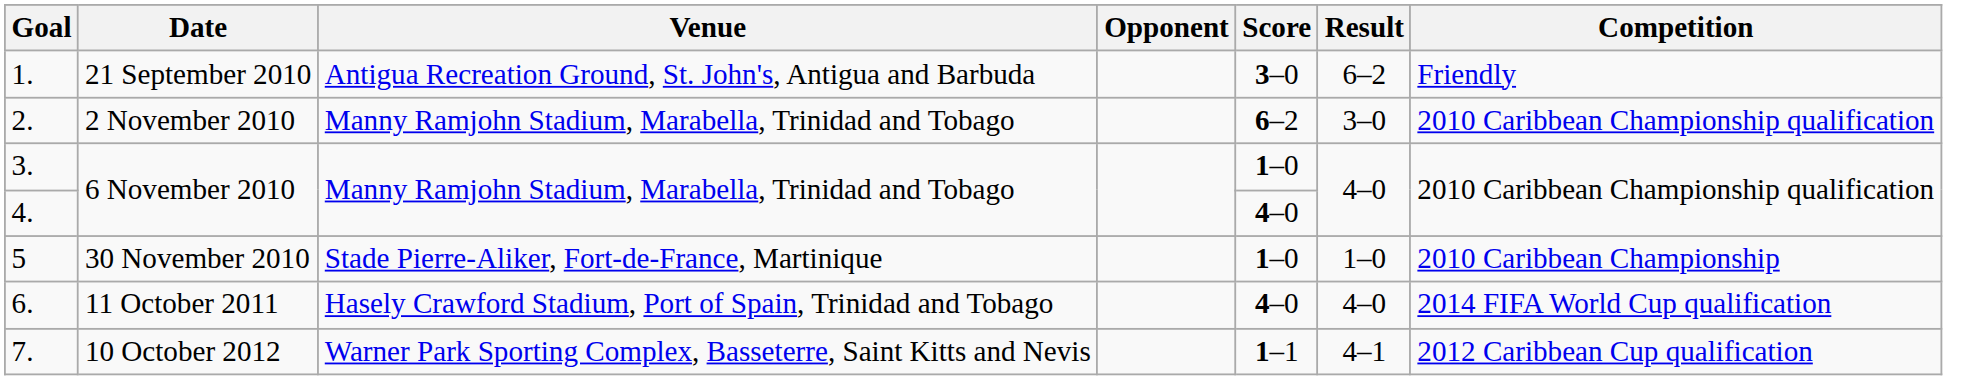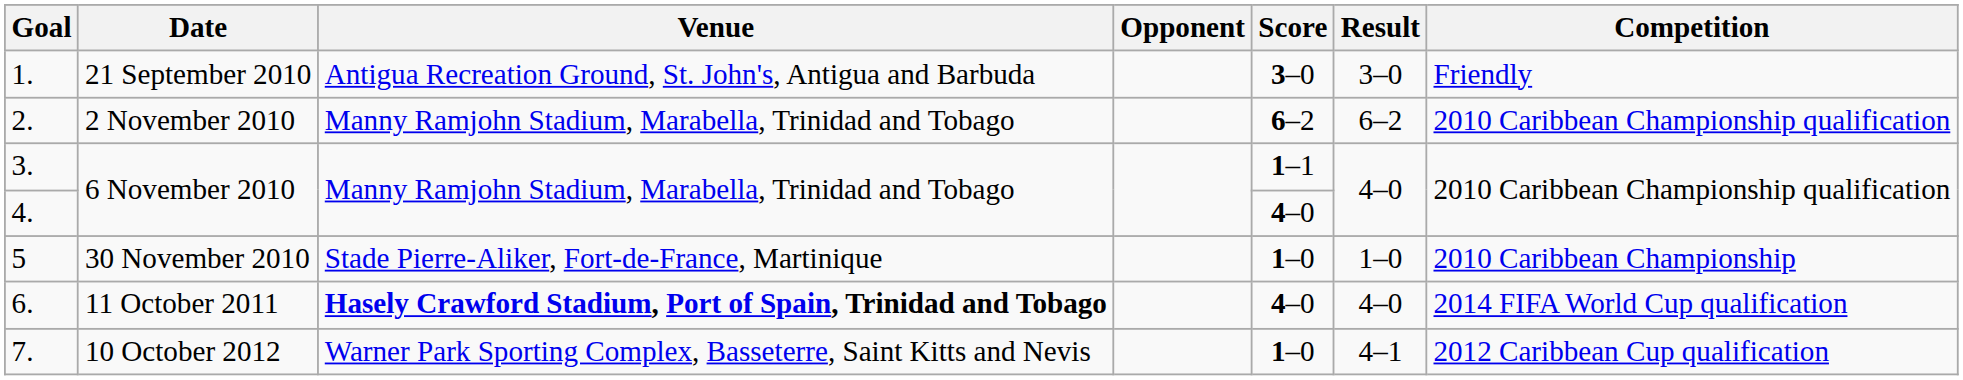 <table class="wikitable sortable" style=>
 <tr>
 <th>Goal</th>
 <th>Date</th>
 <th>Venue</th>
 <th>Opponent</th>
 <th>Score</th>
 <th>Result</th>
 <th>Competition</th>
 </tr>
 <tr>
 <td>1.</td>
 <td>21 September 2010</td>
 <td><a href='#'>Antigua Recreation Ground</a>, <a href='#'>St. John's</a>, Antigua and Barbuda</td>
 <td></td>
 <td align="center"><strong>3</strong>–0</td>
-<td align="center">6–2</td>
+<td align="center">3–0</td>
 <td><a href='#'>Friendly</a></td>
 </tr>
 <tr>
 <td>2.</td>
 <td>2 November 2010</td>
 <td><a href='#'>Manny Ramjohn Stadium</a>, <a href='#'>Marabella</a>, Trinidad and Tobago</td>
 <td></td>
 <td align="center"><strong>6</strong>–2</td>
-<td align="center">3–0</td>
+<td align="center">6–2</td>
 <td><a href='#'>2010 Caribbean Championship qualification</a></td>
 </tr>
 <tr>
 <td>3.</td>
 <td rowspan="2">6 November 2010</td>
 <td rowspan="2"><a href='#'>Manny Ramjohn Stadium</a>, <a href='#'>Marabella</a>, Trinidad and Tobago</td>
 <td rowspan="2"></td>
-<td align=center><strong>1</strong>–0</td>
+<td align="center"><strong>1</strong>–1</td>
 <td rowspan="2" align="center">4–0</td>
 <td rowspan="2">2010 Caribbean Championship qualification</td>
 </tr>
 <tr>
 <td>4.</td>
 <td align="center"><strong>4</strong>–0</td>
 </tr>
 <tr>
 <td>5</td>
 <td>30 November 2010</td>
 <td><a href='#'>Stade Pierre-Aliker</a>, <a href='#'>Fort-de-France</a>, Martinique</td>
 <td></td>
 <td align="center"><strong>1</strong>–0</td>
 <td align="center">1–0</td>
 <td><a href='#'>2010 Caribbean Championship</a></td>
 </tr>
 <tr>
 <td>6.</td>
 <td>11 October 2011</td>
-<td><a href='#'>Hasely Crawford Stadium</a>, <a href='#'>Port of Spain</a>, Trinidad and Tobago</td>
+<td><strong><a href='#'>Hasely Crawford Stadium</a>, <a href='#'>Port of Spain</a>, Trinidad and Tobago</strong></td>
 <td></td>
 <td align="center"><strong>4</strong>–0</td>
 <td align="center">4–0</td>
 <td><a href='#'>2014 FIFA World Cup qualification</a></td>
 </tr>
 <tr>
 <td>7.</td>
 <td>10 October 2012</td>
 <td><a href='#'>Warner Park Sporting Complex</a>, <a href='#'>Basseterre</a>, Saint Kitts and Nevis</td>
 <td></td>
-<td align="center"><strong>1</strong>–1</td>
+<td align=center><strong>1</strong>–0</td>
 <td align="center">4–1</td>
 <td><a href='#'>2012 Caribbean Cup qualification</a></td>
 </tr>
 </table>
